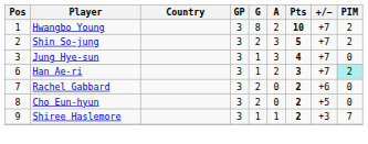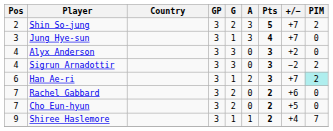 <table class="wikitable sortable" style="text-align: center;">
 <tr>
 <th width=30>Pos</th>
 <th width=150>Player</th>
 <th width=120>Country</th>
 <th width=20>GP</th>
 <th width=20>G</th>
 <th width=20>A</th>
 <th width=30>Pts</th>
 <th width=30>+/−</th>
 <th width=30>PIM</th>
-</tr>
-<tr>
-<td>1</td>
-<td align=left><a href='#'>Hwangbo Young</a></td>
-<td align=left></td>
-<td>3</td>
-<td>8</td>
-<td>2</td>
-<td><strong>10</strong></td>
-<td>+7</td>
-<td>2</td>
 </tr>
 <tr>
 <td>2</td>
 <td align=left><a href='#'>Shin So-jung</a></td>
 <td align=left></td>
 <td>3</td>
 <td>2</td>
 <td>3</td>
 <td><strong>5</strong></td>
 <td>+7</td>
 <td>2</td>
 </tr>
 <tr>
 <td>3</td>
 <td align=left><a href='#'>Jung Hye-sun</a></td>
 <td align=left></td>
 <td>3</td>
 <td>1</td>
 <td>3</td>
 <td><strong>4</strong></td>
 <td>+7</td>
 <td>0</td>
 </tr>
 <tr>
+<td>4</td>
+<td align=left><a href='#'>Alyx Anderson</a></td>
+<td align=left></td>
+<td>3</td>
+<td>3</td>
+<td>0</td>
+<td><strong>3</strong></td>
+<td>+2</td>
+<td>0</td>
+</tr>
+<tr>
+<td>4</td>
+<td align=left><a href='#'>Sigrun Arnadottir</a></td>
+<td align=left></td>
+<td>3</td>
+<td>3</td>
+<td>0</td>
+<td><strong>3</strong></td>
+<td>−2</td>
+<td>2</td>
+</tr>
+<tr>
 <td>6</td>
 <td align=left><a href='#'>Han Ae-ri</a></td>
 <td align=left></td>
 <td>3</td>
 <td>1</td>
 <td>2</td>
 <td><strong>3</strong></td>
 <td>+7</td>
 <td style="background: paleturquoise;">2</td>
 </tr>
 <tr>
 <td>7</td>
 <td align=left><a href='#'>Rachel Gabbard</a></td>
 <td align=left></td>
 <td>3</td>
 <td>2</td>
 <td>0</td>
 <td><strong>2</strong></td>
 <td>+6</td>
 <td>0</td>
 </tr>
 <tr>
-<td>8</td>
+<td>7</td>
 <td align=left><a href='#'>Cho Eun-hyun</a></td>
 <td align=left></td>
 <td>3</td>
 <td>2</td>
 <td>0</td>
 <td><strong>2</strong></td>
 <td>+5</td>
 <td>0</td>
 </tr>
 <tr>
 <td>9</td>
 <td align=left><a href='#'>Shiree Haslemore</a></td>
 <td align=left></td>
 <td>3</td>
 <td>1</td>
 <td>1</td>
 <td><strong>2</strong></td>
-<td>+3</td>
+<td>+4</td>
 <td>7</td>
 </tr>
 <tr>
 </tr>
 </table>
